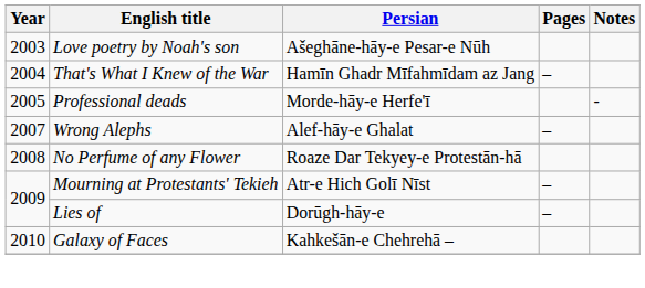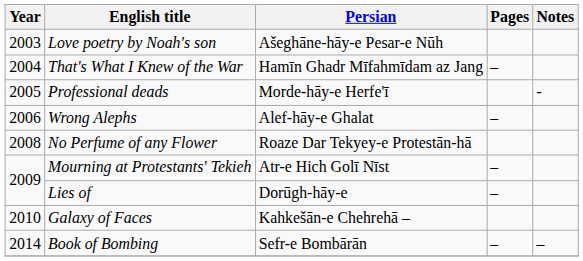 <table class="wikitable" style="margin:auto;">
 <tr>
 <th>Year</th>
 <th>English title</th>
 <th><a href='#'>Persian</a></th>
 <th>Pages</th>
 <th>Notes</th>
 </tr>
 <tr>
 <td>2003</td>
 <td><em>Love poetry by Noah's son</em></td>
 <td>Ašeghāne-hāy-e Pesar-e Nūh</td>
 <td></td>
 <td></td>
 </tr>
 <tr>
 <td>2004</td>
 <td><em>That's What I Knew of the War</em></td>
 <td>Hamīn Ghadr Mīfahmīdam az Jang</td>
 <td>–</td>
 <td></td>
 </tr>
 <tr>
 <td>2005</td>
 <td><em>Professional deads</em></td>
 <td>Morde-hāy-e Herfe'ī</td>
 <td></td>
 <td>-</td>
 </tr>
 <tr>
-<td>2007</td>
+<td>2006</td>
 <td><em>Wrong Alephs</em></td>
 <td>Alef-hāy-e Ghalat</td>
 <td>–</td>
 <td></td>
 </tr>
 <tr>
 <td>2008</td>
 <td><em>No Perfume of any Flower</em></td>
 <td>Roaze Dar Tekyey-e Protestān-hā</td>
 <td></td>
 <td></td>
 </tr>
 <tr>
 <td rowspan="2">2009</td>
 <td><em>Mourning at Protestants' Tekieh</em></td>
 <td>Atr-e Hich Golī Nīst</td>
 <td>–</td>
 <td></td>
 </tr>
 <tr>
 <td><em>Lies of</em></td>
 <td>Dorūgh-hāy-e</td>
 <td>–</td>
 <td></td>
 </tr>
 <tr>
 <td>2010</td>
 <td><em>Galaxy of Faces</em></td>
 <td>Kahkešān-e Chehrehā –</td>
 <td></td>
 <td></td>
 </tr>
 <tr>
+<td>2014</td>
+<td><em>Book of Bombing</em></td>
+<td>Sefr-e Bombārān</td>
+<td>–</td>
+<td>–</td>
+</tr>
+<tr>
 </tr>
 </table>
